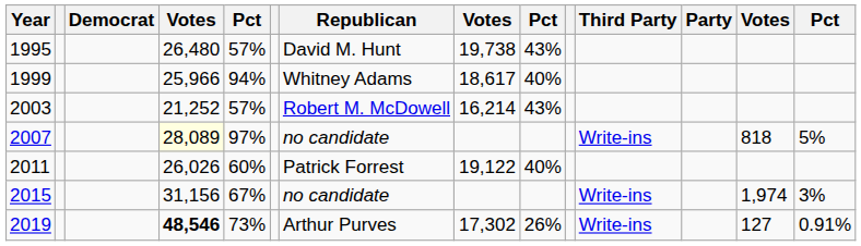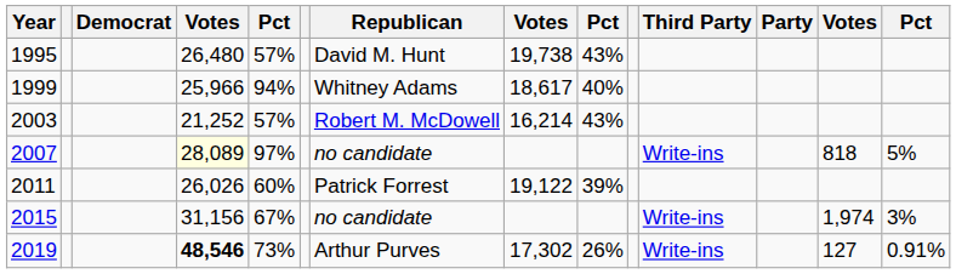 <table class="wikitable" style="margin:0.5em ; font-size:95%">
 <tr>
 <th>Year</th>
 <th></th>
 <th>Democrat</th>
 <th>Votes</th>
 <th>Pct</th>
 <th></th>
 <th>Republican</th>
 <th>Votes</th>
 <th>Pct</th>
 <th></th>
 <th>Third Party</th>
 <th>Party</th>
 <th>Votes</th>
 <th>Pct</th>
 </tr>
 <tr>
 <td>1995</td>
 <td></td>
 <td></td>
 <td>26,480</td>
 <td>57%</td>
 <td></td>
 <td>David M. Hunt</td>
 <td>19,738</td>
 <td>43%</td>
 <td></td>
 <td></td>
 <td></td>
 <td></td>
 <td></td>
 </tr>
 <tr>
 <td>1999</td>
 <td></td>
 <td></td>
 <td>25,966</td>
 <td>94%</td>
 <td></td>
 <td>Whitney Adams</td>
 <td>18,617</td>
 <td>40%</td>
 <td></td>
 <td></td>
 <td></td>
 <td></td>
 <td></td>
 </tr>
 <tr>
 <td>2003</td>
 <td></td>
 <td></td>
 <td>21,252</td>
 <td>57%</td>
 <td></td>
 <td><a href='#'>Robert M. McDowell</a></td>
 <td>16,214</td>
 <td>43%</td>
 <td></td>
 <td></td>
 <td></td>
 <td></td>
 <td></td>
 </tr>
 <tr>
 <td><a href='#'>2007</a></td>
 <td></td>
 <td></td>
 <td style="background: lightyellow;">28,089</td>
 <td>97%</td>
 <td></td>
 <td><em>no candidate</em></td>
 <td></td>
 <td></td>
 <td></td>
 <td><a href='#'>Write-ins</a></td>
 <td></td>
 <td>818</td>
 <td>5%</td>
 </tr>
 <tr>
 <td>2011</td>
 <td></td>
 <td></td>
 <td>26,026</td>
 <td>60%</td>
 <td></td>
 <td>Patrick Forrest</td>
 <td>19,122</td>
-<td>40%</td>
+<td>39%</td>
 <td></td>
 <td></td>
 <td></td>
 <td></td>
 <td></td>
 </tr>
 <tr>
 <td><a href='#'>2015</a></td>
 <td></td>
 <td></td>
 <td>31,156</td>
 <td>67%</td>
 <td></td>
 <td><em>no candidate</em></td>
 <td></td>
 <td></td>
 <td></td>
 <td><a href='#'>Write-ins</a></td>
 <td></td>
 <td>1,974</td>
 <td>3%</td>
 </tr>
 <tr>
 <td><a href='#'>2019</a></td>
 <td></td>
 <td></td>
 <td><strong>48,546</strong></td>
 <td>73%</td>
 <td></td>
 <td>Arthur Purves</td>
 <td>17,302</td>
 <td>26%</td>
 <td></td>
 <td><a href='#'>Write-ins</a></td>
 <td></td>
 <td>127</td>
 <td>0.91%</td>
 </tr>
 </table>
